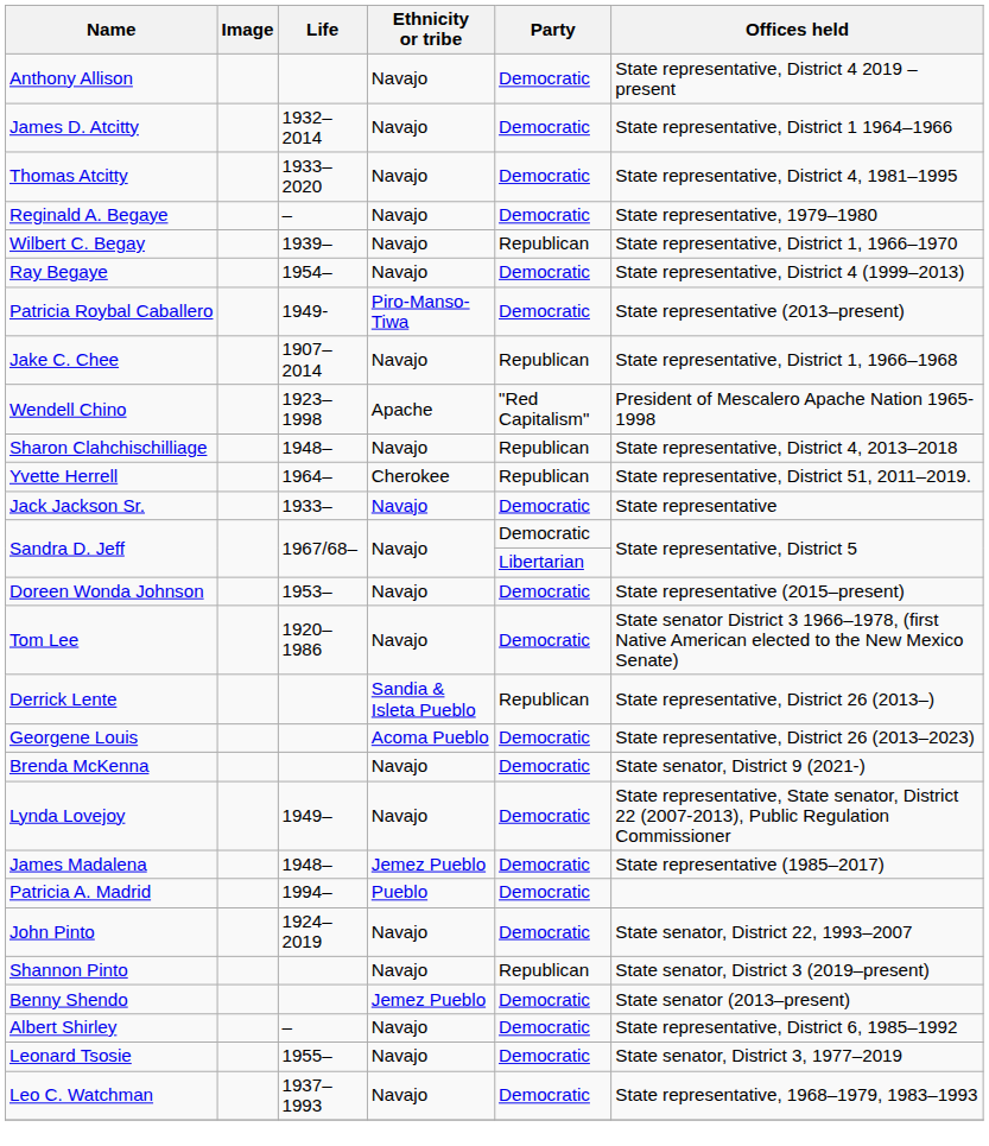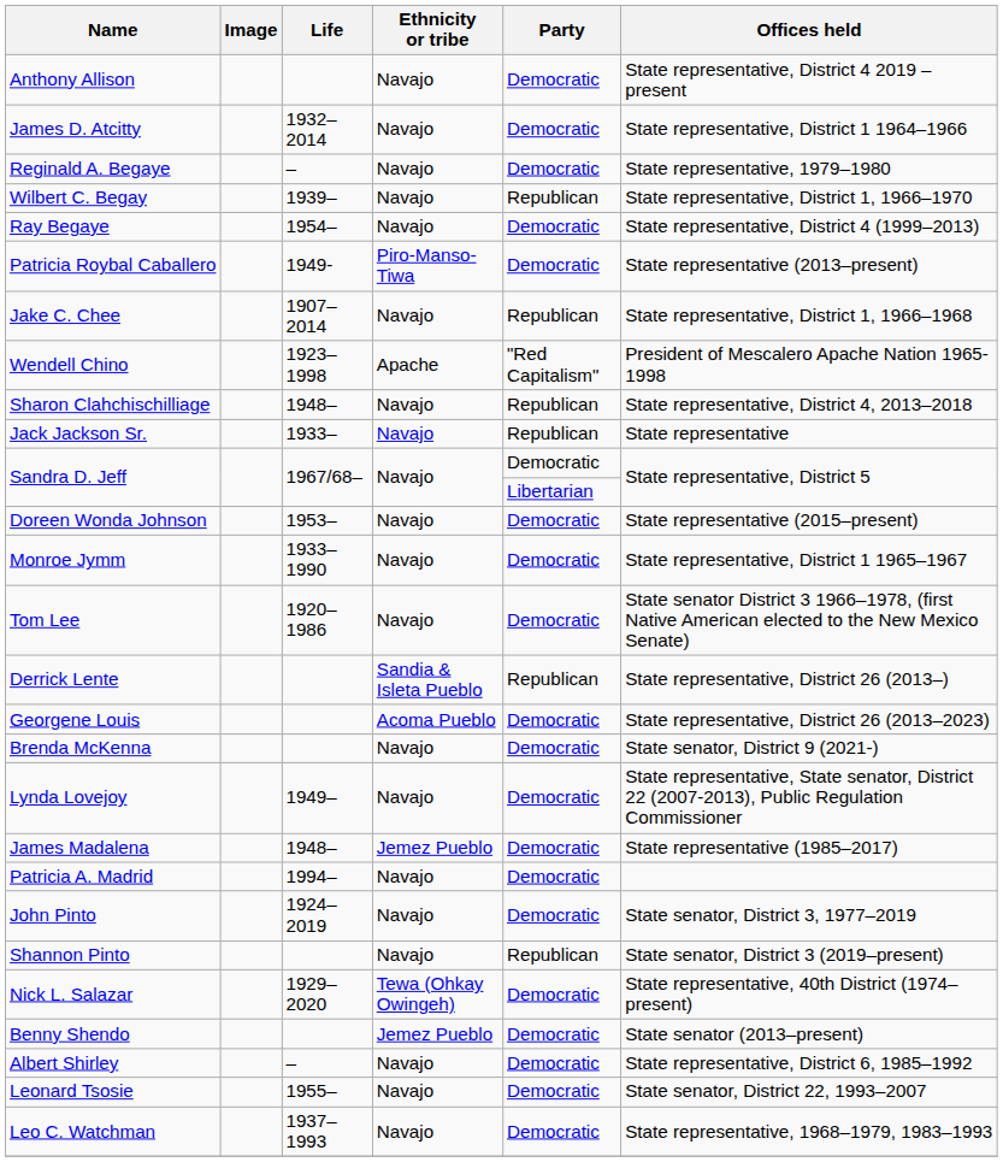 <table class="wikitable">
 <tr>
 <th>Name</th>
 <th>Image</th>
 <th>Life</th>
 <th>Ethnicity<br>or tribe</th>
 <th>Party</th>
 <th>Offices held</th>
 </tr>
 <tr>
 <td style="white-space:nowrap;"><a href='#'>Anthony Allison</a></td>
 <td></td>
 <td></td>
 <td>Navajo</td>
 <td><a href='#'>Democratic</a></td>
 <td>State representative, District 4 2019 – present</td>
 </tr>
 <tr>
 <td style="white-space:nowrap;"><a href='#'>James D. Atcitty</a></td>
 <td></td>
 <td>1932–2014</td>
 <td>Navajo</td>
 <td><a href='#'>Democratic</a></td>
 <td>State representative, District 1 1964–1966</td>
-</tr>
-<tr>
-<td style="white-space:nowrap;"><a href='#'>Thomas Atcitty</a></td>
-<td></td>
-<td>1933–2020</td>
-<td>Navajo</td>
-<td><a href='#'>Democratic</a></td>
-<td>State representative, District 4, 1981–1995</td>
 </tr>
 <tr>
 <td style="white-space:nowrap;"><a href='#'>Reginald A. Begaye</a></td>
 <td></td>
 <td>–</td>
 <td>Navajo</td>
 <td><a href='#'>Democratic</a></td>
 <td>State representative, 1979–1980</td>
 </tr>
 <tr>
 <td style="white-space:nowrap;"><a href='#'>Wilbert C. Begay</a></td>
 <td></td>
 <td>1939–</td>
 <td>Navajo</td>
 <td>Republican</td>
 <td>State representative, District 1, 1966–1970</td>
 </tr>
 <tr>
 <td style="white-space:nowrap;"><a href='#'>Ray Begaye</a></td>
 <td></td>
 <td>1954–</td>
 <td>Navajo</td>
 <td><a href='#'>Democratic</a></td>
 <td>State representative,  District 4 (1999–2013)</td>
 </tr>
 <tr>
 <td style="white-space:nowrap;"><a href='#'>Patricia Roybal Caballero</a></td>
 <td></td>
 <td>1949-</td>
 <td><a href='#'>Piro-Manso-Tiwa</a></td>
 <td><a href='#'>Democratic</a></td>
 <td>State representative (2013–present)</td>
 </tr>
 <tr>
 <td style="white-space:nowrap;"><a href='#'>Jake C. Chee</a></td>
 <td></td>
 <td>1907–2014</td>
 <td>Navajo</td>
 <td>Republican</td>
 <td>State representative, District 1, 1966–1968</td>
 </tr>
 <tr>
 <td style="white-space:nowrap;"><a href='#'>Wendell Chino</a></td>
 <td></td>
 <td>1923–1998</td>
 <td>Apache</td>
 <td>"Red Capitalism"</td>
 <td>President of Mescalero Apache Nation 1965-1998</td>
 </tr>
 <tr>
 <td style="white-space:nowrap;"><a href='#'>Sharon Clahchischilliage</a></td>
 <td></td>
 <td>1948–</td>
 <td>Navajo</td>
 <td>Republican</td>
 <td>State representative, District 4, 2013–2018</td>
 </tr>
 <tr>
-<td style="white-space:nowrap;"><a href='#'>Yvette Herrell</a></td>
-<td></td>
-<td>1964–</td>
-<td>Cherokee</td>
-<td>Republican</td>
-<td>State representative, District 51, 2011–2019.</td>
-</tr>
-<tr>
 <td style="white-space:nowrap;"><a href='#'>Jack Jackson Sr.</a></td>
 <td></td>
 <td>1933–</td>
 <td><a href='#'>Navajo</a></td>
-<td><a href='#'>Democratic</a></td>
+<td>Republican</td>
 <td>State representative</td>
 </tr>
 <tr>
 <td rowspan="2"><a href='#'>Sandra D. Jeff</a></td>
 <td rowspan="2"></td>
 <td rowspan="2">1967/68–</td>
 <td rowspan="2">Navajo</td>
 <td>Democratic</td>
 <td rowspan="2">State representative, District 5</td>
 </tr>
 <tr>
 <td><a href='#'>Libertarian</a></td>
 </tr>
 <tr>
 <td style="white-space:nowrap;"><a href='#'>Doreen Wonda Johnson</a></td>
 <td></td>
 <td>1953–</td>
 <td>Navajo</td>
 <td><a href='#'>Democratic</a></td>
 <td>State representative (2015–present)</td>
+</tr>
+<tr>
+<td style="white-space:nowrap;"><a href='#'>Monroe Jymm</a></td>
+<td></td>
+<td>1933–1990</td>
+<td>Navajo</td>
+<td><a href='#'>Democratic</a></td>
+<td>State representative, District 1 1965–1967</td>
 </tr>
 <tr>
 <td style="white-space:nowrap;"><a href='#'>Tom Lee</a></td>
 <td></td>
 <td>1920–1986</td>
 <td>Navajo</td>
 <td><a href='#'>Democratic</a></td>
 <td>State senator District 3 1966–1978, (first Native American elected to the New Mexico Senate)</td>
 </tr>
 <tr>
 <td style="white-space:nowrap;"><a href='#'>Derrick Lente</a></td>
 <td></td>
 <td></td>
 <td><a href='#'>Sandia & Isleta Pueblo</a></td>
 <td>Republican</td>
 <td>State representative, District 26 (2013–)</td>
 </tr>
 <tr>
 <td style="white-space:nowrap;"><a href='#'>Georgene Louis</a></td>
 <td></td>
 <td></td>
 <td><a href='#'>Acoma Pueblo</a></td>
 <td><a href='#'>Democratic</a></td>
 <td>State representative, District 26 (2013–2023)</td>
 </tr>
 <tr>
 <td style="white-space:nowrap;"><a href='#'>Brenda McKenna</a></td>
 <td></td>
 <td></td>
 <td>Navajo</td>
 <td><a href='#'>Democratic</a></td>
 <td>State senator, District 9 (2021-)</td>
 </tr>
 <tr>
 <td style="white-space:nowrap;"><a href='#'>Lynda Lovejoy</a></td>
 <td></td>
 <td>1949–</td>
 <td>Navajo</td>
 <td><a href='#'>Democratic</a></td>
 <td>State representative, State senator, District 22 (2007-2013), Public Regulation Commissioner</td>
 </tr>
 <tr>
 <td style="white-space:nowrap;"><a href='#'>James Madalena</a></td>
 <td></td>
 <td>1948–</td>
 <td><a href='#'>Jemez Pueblo</a></td>
 <td><a href='#'>Democratic</a></td>
 <td>State representative (1985–2017)</td>
 </tr>
 <tr>
 <td style="white-space:nowrap;"><a href='#'>Patricia A. Madrid</a></td>
 <td></td>
 <td>1994–</td>
-<td><a href='#'>Pueblo</a></td>
+<td>Navajo</td>
 <td><a href='#'>Democratic</a></td>
 <td></td>
 </tr>
 <tr>
 <td style="white-space:nowrap;"><a href='#'>John Pinto</a></td>
 <td></td>
 <td>1924–2019</td>
 <td>Navajo</td>
 <td><a href='#'>Democratic</a></td>
-<td>State senator,  District 22, 1993–2007</td>
+<td>State senator, District 3,  1977–2019</td>
 </tr>
 <tr>
 <td style="white-space:nowrap;"><a href='#'>Shannon Pinto</a></td>
 <td></td>
 <td></td>
 <td>Navajo</td>
 <td>Republican</td>
 <td>State senator, District 3 (2019–present)</td>
+</tr>
+<tr>
+<td style="white-space:nowrap;"><a href='#'>Nick L. Salazar</a></td>
+<td></td>
+<td>1929–2020</td>
+<td><a href='#'>Tewa (Ohkay Owingeh)</a></td>
+<td><a href='#'>Democratic</a></td>
+<td>State representative, 40th District (1974–present)</td>
 </tr>
 <tr>
 <td style="white-space:nowrap;"><a href='#'>Benny Shendo</a></td>
 <td></td>
 <td></td>
 <td><a href='#'>Jemez Pueblo</a></td>
 <td><a href='#'>Democratic</a></td>
 <td>State senator (2013–present)</td>
 </tr>
 <tr>
 <td style="white-space:nowrap;"><a href='#'>Albert Shirley</a></td>
 <td></td>
 <td>–</td>
 <td>Navajo</td>
 <td><a href='#'>Democratic</a></td>
 <td>State representative, District 6, 1985–1992</td>
 </tr>
 <tr>
 <td style="white-space:nowrap;"><a href='#'>Leonard Tsosie</a></td>
 <td></td>
 <td>1955–</td>
 <td>Navajo</td>
 <td><a href='#'>Democratic</a></td>
-<td>State senator, District 3,  1977–2019</td>
+<td>State senator,  District 22, 1993–2007</td>
 </tr>
 <tr>
 <td style="white-space:nowrap;"><a href='#'>Leo C. Watchman</a></td>
 <td></td>
 <td>1937–1993</td>
 <td>Navajo</td>
 <td><a href='#'>Democratic</a></td>
 <td>State representative, 1968–1979, 1983–1993</td>
 </tr>
 <tr>
 </tr>
 </table>
